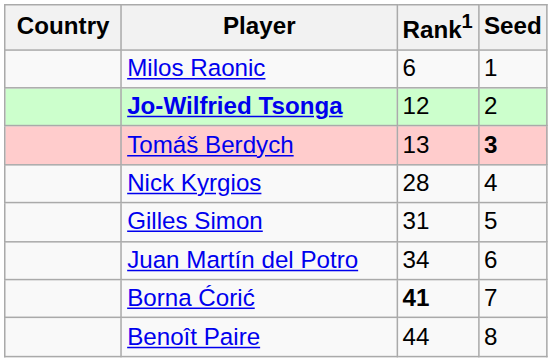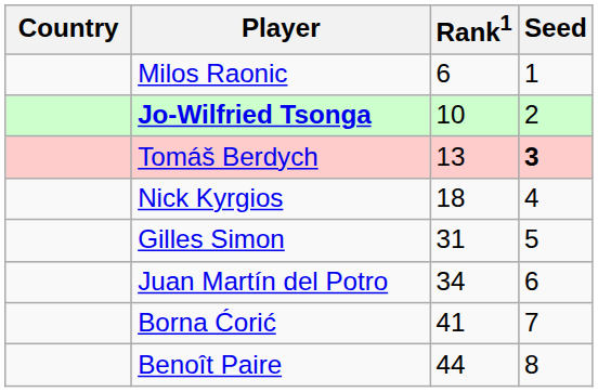 <table class="sortable wikitable">
 <tr>
 <th width="70">Country</th>
 <th width="175">Player</th>
 <th>Rank<sup>1</sup></th>
 <th>Seed</th>
 </tr>
 <tr>
 <td></td>
 <td><a href='#'>Milos Raonic</a></td>
 <td>6</td>
 <td>1</td>
 </tr>
 <tr style="background:#cfc;">
 <td></td>
 <td><strong><a href='#'>Jo-Wilfried Tsonga</a></strong></td>
-<td>12</td>
+<td>10</td>
 <td>2</td>
 </tr>
 <tr style="background:#fcc;">
 <td></td>
 <td><a href='#'>Tomáš Berdych</a></td>
 <td>13</td>
 <td><strong>3</strong></td>
 </tr>
 <tr>
 <td></td>
 <td><a href='#'>Nick Kyrgios</a></td>
-<td>28</td>
+<td>18</td>
 <td>4</td>
 </tr>
 <tr>
 <td></td>
 <td><a href='#'>Gilles Simon</a></td>
 <td>31</td>
 <td>5</td>
 </tr>
 <tr>
 <td></td>
 <td><a href='#'>Juan Martín del Potro</a></td>
 <td>34</td>
 <td>6</td>
 </tr>
 <tr>
 <td></td>
 <td><a href='#'>Borna Ćorić</a></td>
-<td><strong>41</strong></td>
+<td>41</td>
 <td>7</td>
 </tr>
 <tr>
 <td></td>
 <td><a href='#'>Benoît Paire</a></td>
 <td>44</td>
 <td>8</td>
 </tr>
 </table>
